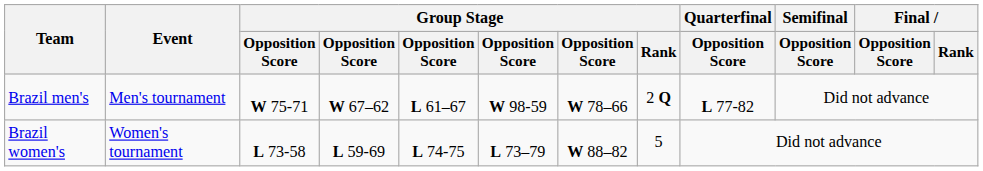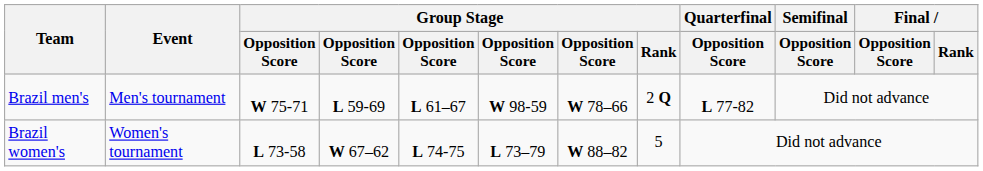 <table class=wikitable style=font-size:90%;text-align:center>
 <tr>
 <th rowspan=2>Team</th>
 <th rowspan=2>Event</th>
 <th colspan=6>Group Stage</th>
 <th>Quarterfinal</th>
 <th>Semifinal</th>
 <th colspan=2>Final / </th>
 </tr>
 <tr style=font-size:95%>
 <th>Opposition<br>Score</th>
 <th>Opposition<br>Score</th>
 <th>Opposition<br>Score</th>
 <th>Opposition<br>Score</th>
 <th>Opposition<br>Score</th>
 <th>Rank</th>
 <th>Opposition<br>Score</th>
 <th>Opposition<br>Score</th>
 <th>Opposition<br>Score</th>
 <th>Rank</th>
 </tr>
 <tr>
 <td align=left><a href='#'>Brazil men's</a></td>
 <td align=left><a href='#'>Men's tournament</a></td>
 <td><br><strong>W</strong> 75-71</td>
-<td><br><strong>W</strong> 67–62</td>
+<td><br><strong>L</strong> 59-69</td>
 <td><br><strong>L</strong> 61–67</td>
 <td><br><strong>W</strong> 98-59</td>
 <td><br><strong>W</strong> 78–66</td>
 <td>2 <strong>Q</strong></td>
 <td><br><strong>L</strong> 77-82</td>
 <td colspan=3>Did not advance</td>
 </tr>
 <tr>
 <td align=left><a href='#'>Brazil women's</a></td>
 <td align=left><a href='#'>Women's tournament</a></td>
 <td><br><strong>L</strong> 73-58</td>
-<td><br><strong>L</strong> 59-69</td>
+<td><br><strong>W</strong> 67–62</td>
 <td><br><strong>L</strong> 74-75</td>
 <td><br><strong>L</strong> 73–79</td>
 <td><br><strong>W</strong> 88–82</td>
 <td>5</td>
 <td colspan=4>Did not advance</td>
 </tr>
 </table>
